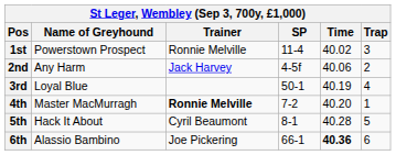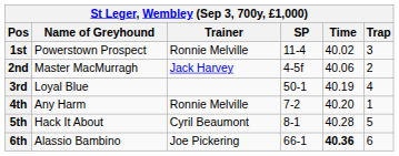 <table class="wikitable">
 <tr>
 <th colspan="6"><a href='#'>St Leger</a>, <a href='#'>Wembley</a> (Sep 3, 700y, £1,000)</th>
 </tr>
 <tr>
 <th width=30>Pos</th>
 <th width=180>Name of Greyhound</th>
 <th width=150>Trainer</th>
 <th width=50>SP</th>
 <th width=50>Time</th>
 <th width=30>Trap</th>
 </tr>
 <tr>
 <th>1st</th>
 <td>Powerstown Prospect</td>
 <td>Ronnie Melville</td>
 <td>11-4</td>
 <td>40.02</td>
 <td>3</td>
 </tr>
 <tr>
 <th>2nd</th>
-<td>Any Harm</td>
+<td>Master MacMurragh</td>
 <td><a href='#'>Jack Harvey</a></td>
 <td>4-5f</td>
 <td>40.06</td>
 <td>2</td>
 </tr>
 <tr>
 <th>3rd</th>
 <td>Loyal Blue</td>
 <td></td>
 <td>50-1</td>
 <td>40.19</td>
 <td>4</td>
 </tr>
 <tr>
 <th>4th</th>
-<td>Master MacMurragh</td>
-<td><strong>Ronnie Melville</strong></td>
+<td>Any Harm</td>
+<td>Ronnie Melville</td>
 <td>7-2</td>
 <td>40.20</td>
 <td>1</td>
 </tr>
 <tr>
 <th>5th</th>
 <td>Hack It About</td>
 <td>Cyril Beaumont</td>
 <td>8-1</td>
 <td>40.28</td>
 <td>5</td>
 </tr>
 <tr>
 <th>6th</th>
 <td>Alassio Bambino</td>
 <td>Joe Pickering</td>
 <td>66-1</td>
 <td><strong>40.36</strong></td>
 <td>6</td>
 </tr>
 </table>
